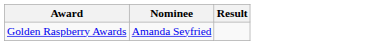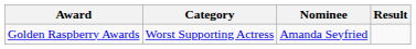 <table class="wikitable">
 <tr>
 <th>Award</th>
+<th>Category</th>
 <th>Nominee</th>
 <th>Result</th>
 </tr>
 <tr>
 <td><a href='#'>Golden Raspberry Awards</a></td>
+<td><a href='#'>Worst Supporting Actress</a></td>
 <td><a href='#'>Amanda Seyfried</a></td>
 <td></td>
 </tr>
 </table>
